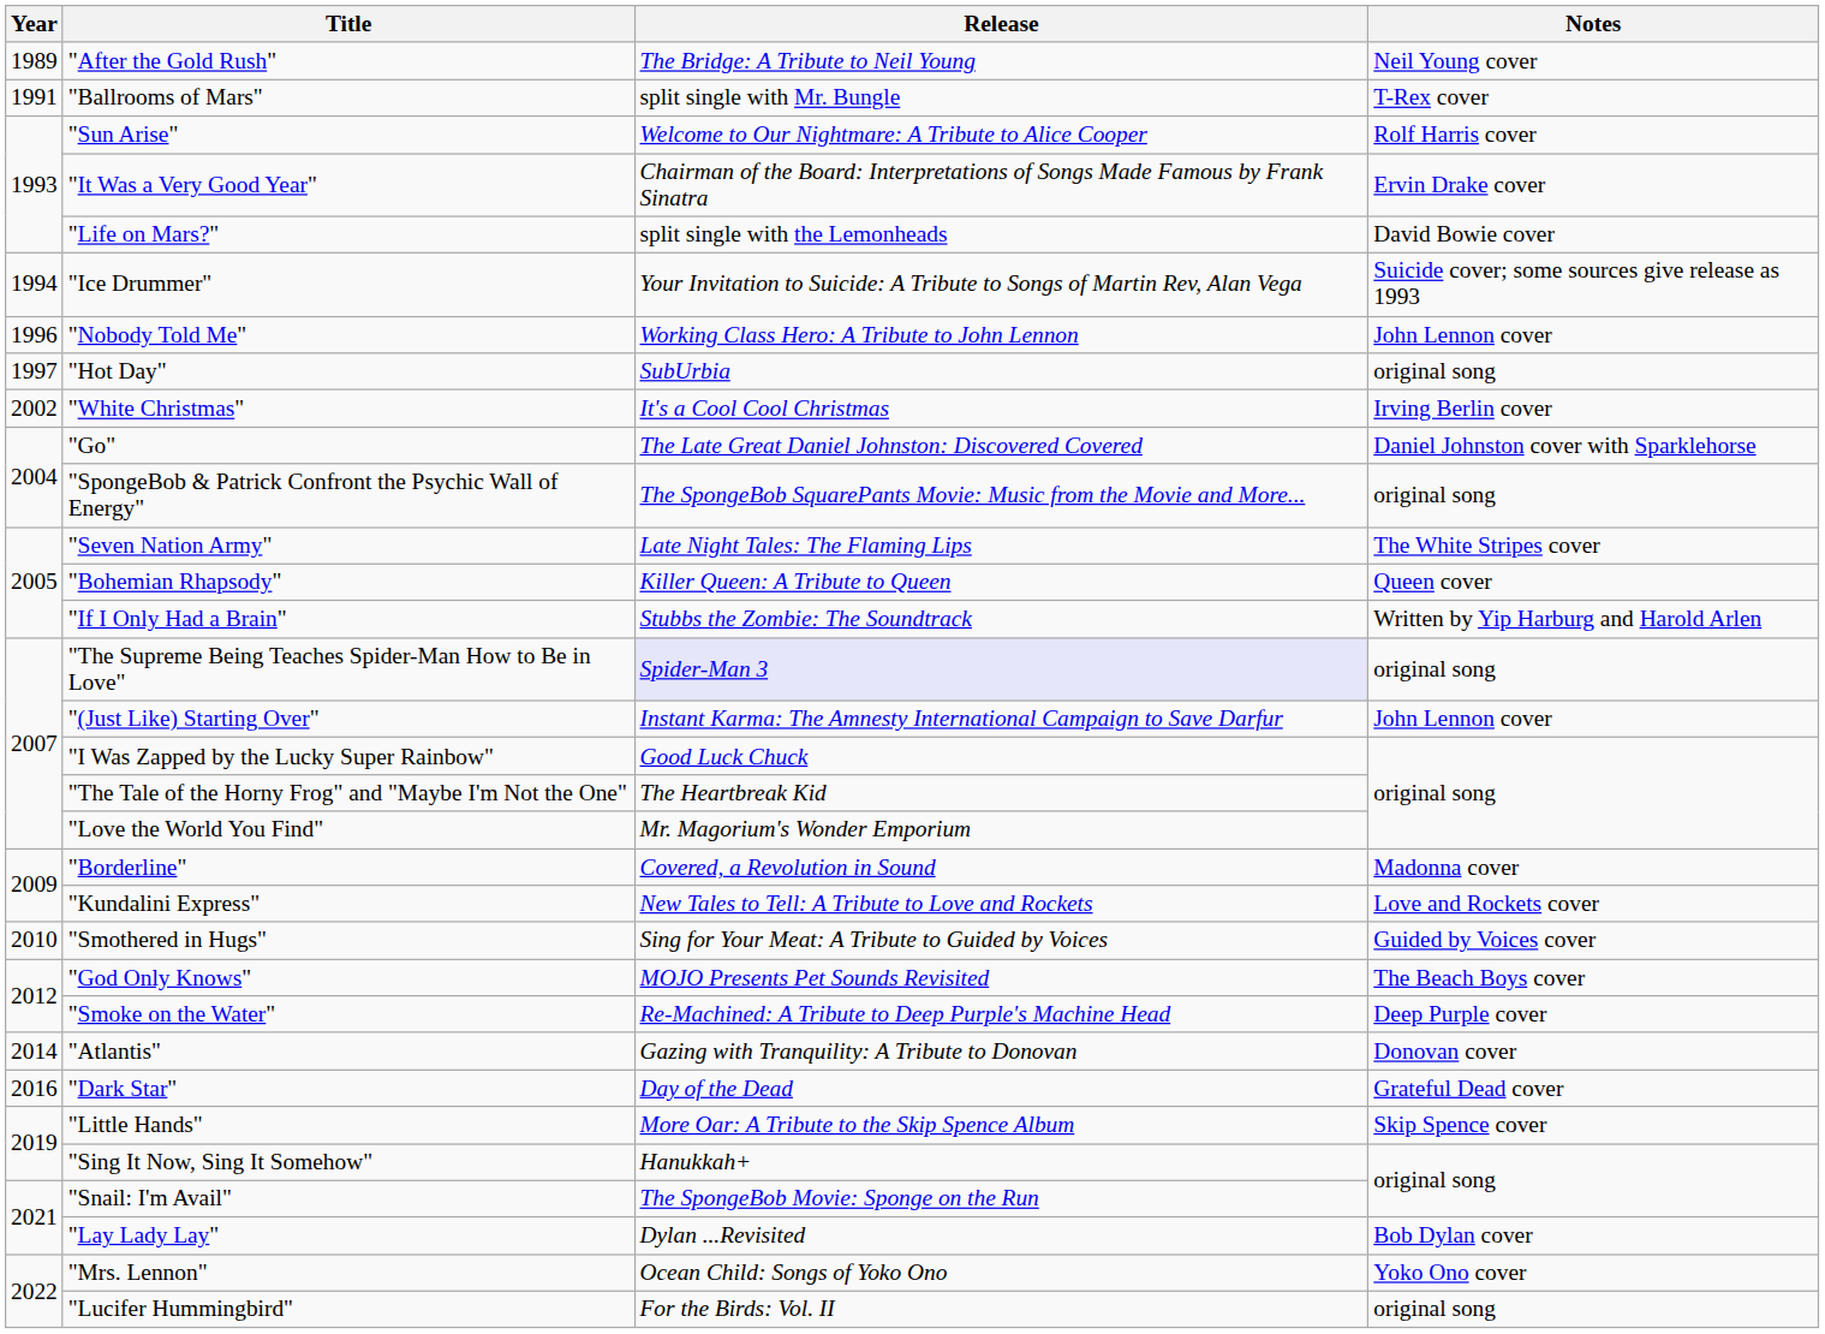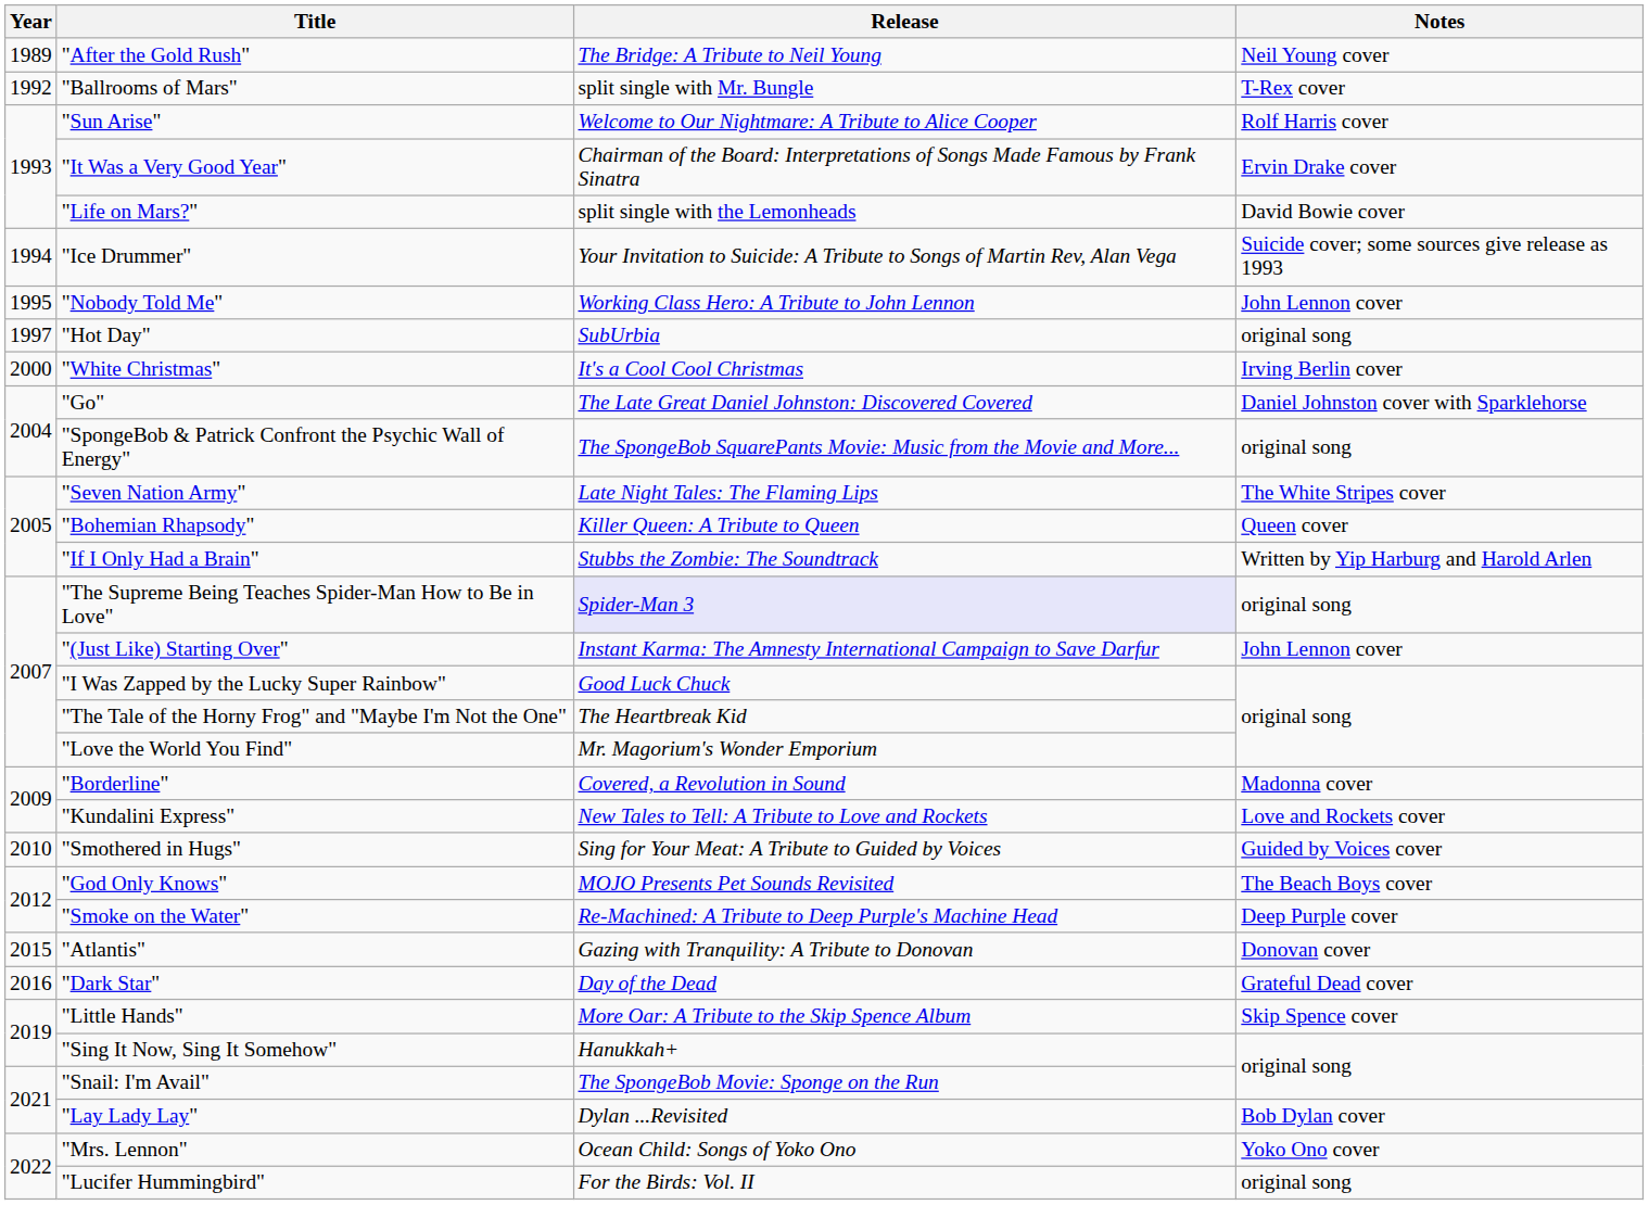 <table class="wikitable">
 <tr>
 <th>Year</th>
 <th>Title</th>
 <th>Release</th>
 <th>Notes</th>
 </tr>
 <tr>
 <td>1989</td>
 <td>"<a href='#'>After the Gold Rush</a>"</td>
 <td><em><a href='#'>The Bridge: A Tribute to Neil Young</a></em></td>
 <td><a href='#'>Neil Young</a> cover</td>
 </tr>
 <tr>
-<td>1991</td>
+<td>1992</td>
 <td>"Ballrooms of Mars"</td>
 <td>split single with <a href='#'>Mr. Bungle</a></td>
 <td><a href='#'>T-Rex</a> cover</td>
 </tr>
 <tr>
 <td rowspan="3">1993</td>
 <td>"<a href='#'>Sun Arise</a>"</td>
 <td><em><a href='#'>Welcome to Our Nightmare: A Tribute to Alice Cooper</a></em></td>
 <td><a href='#'>Rolf Harris</a> cover</td>
 </tr>
 <tr>
 <td>"<a href='#'>It Was a Very Good Year</a>"</td>
 <td><em>Chairman of the Board: Interpretations of Songs Made Famous by Frank Sinatra</em></td>
 <td><a href='#'>Ervin Drake</a> cover</td>
 </tr>
 <tr>
 <td>"<a href='#'>Life on Mars?</a>"</td>
 <td>split single with <a href='#'>the Lemonheads</a></td>
 <td>David Bowie cover</td>
 </tr>
 <tr>
 <td>1994</td>
 <td>"Ice Drummer"</td>
 <td><em>Your Invitation to Suicide: A Tribute to Songs of Martin Rev, Alan Vega</em></td>
 <td><a href='#'>Suicide</a> cover; some sources give release as 1993</td>
 </tr>
 <tr>
-<td>1996</td>
+<td>1995</td>
 <td>"<a href='#'>Nobody Told Me</a>"</td>
 <td><em><a href='#'>Working Class Hero: A Tribute to John Lennon</a></em></td>
 <td><a href='#'>John Lennon</a> cover</td>
 </tr>
 <tr>
 <td>1997</td>
 <td>"Hot Day"</td>
 <td><em><a href='#'>SubUrbia</a></em></td>
 <td>original song</td>
 </tr>
 <tr>
-<td>2002</td>
+<td>2000</td>
 <td>"<a href='#'>White Christmas</a>"</td>
 <td><em><a href='#'>It's a Cool Cool Christmas</a></em></td>
 <td><a href='#'>Irving Berlin</a> cover</td>
 </tr>
 <tr>
 <td rowspan="2">2004</td>
 <td>"Go"</td>
 <td><em><a href='#'>The Late Great Daniel Johnston: Discovered Covered</a></em></td>
 <td><a href='#'>Daniel Johnston</a> cover with <a href='#'>Sparklehorse</a></td>
 </tr>
 <tr>
 <td>"SpongeBob & Patrick Confront the Psychic Wall of Energy"</td>
 <td><em><a href='#'>The SpongeBob SquarePants Movie: Music from the Movie and More...</a></em></td>
 <td>original song</td>
 </tr>
 <tr>
 <td rowspan="3">2005</td>
 <td>"<a href='#'>Seven Nation Army</a>"</td>
 <td><em><a href='#'>Late Night Tales: The Flaming Lips</a></em></td>
 <td><a href='#'>The White Stripes</a> cover</td>
 </tr>
 <tr>
 <td>"<a href='#'>Bohemian Rhapsody</a>"</td>
 <td><em><a href='#'>Killer Queen: A Tribute to Queen</a></em></td>
 <td><a href='#'>Queen</a> cover</td>
 </tr>
 <tr>
 <td>"<a href='#'>If I Only Had a Brain</a>"</td>
 <td><em><a href='#'>Stubbs the Zombie: The Soundtrack</a></em></td>
 <td>Written by <a href='#'>Yip Harburg</a> and <a href='#'>Harold Arlen</a></td>
 </tr>
 <tr>
 <td rowspan="5">2007</td>
 <td>"The Supreme Being Teaches Spider-Man How to Be in Love"</td>
 <td style="background: lavender;"><em><a href='#'>Spider-Man 3</a></em></td>
 <td>original song</td>
 </tr>
 <tr>
 <td>"<a href='#'>(Just Like) Starting Over</a>"</td>
 <td><em><a href='#'>Instant Karma: The Amnesty International Campaign to Save Darfur</a></em></td>
 <td><a href='#'>John Lennon</a> cover</td>
 </tr>
 <tr>
 <td>"I Was Zapped by the Lucky Super Rainbow"</td>
 <td><em><a href='#'>Good Luck Chuck</a></em></td>
 <td rowspan="3">original song</td>
 </tr>
 <tr>
 <td>"The Tale of the Horny Frog" and "Maybe I'm Not the One"</td>
 <td><em>The Heartbreak Kid</em></td>
 </tr>
 <tr>
 <td>"Love the World You Find"</td>
 <td><em>Mr. Magorium's Wonder Emporium</em></td>
 </tr>
 <tr>
 <td rowspan="2">2009</td>
 <td>"<a href='#'>Borderline</a>"</td>
 <td><em><a href='#'>Covered, a Revolution in Sound</a></em></td>
 <td><a href='#'>Madonna</a> cover</td>
 </tr>
 <tr>
 <td>"Kundalini Express"</td>
 <td><em><a href='#'>New Tales to Tell: A Tribute to Love and Rockets</a></em></td>
 <td><a href='#'>Love and Rockets</a> cover</td>
 </tr>
 <tr>
 <td>2010</td>
 <td>"Smothered in Hugs"</td>
 <td><em>Sing for Your Meat: A Tribute to Guided by Voices</em></td>
 <td><a href='#'>Guided by Voices</a> cover</td>
 </tr>
 <tr>
 <td rowspan="2">2012</td>
 <td>"<a href='#'>God Only Knows</a>"</td>
 <td><em><a href='#'>MOJO Presents Pet Sounds Revisited</a></em></td>
 <td><a href='#'>The Beach Boys</a> cover</td>
 </tr>
 <tr>
 <td>"<a href='#'>Smoke on the Water</a>"</td>
 <td><em><a href='#'>Re-Machined: A Tribute to Deep Purple's Machine Head</a></em></td>
 <td><a href='#'>Deep Purple</a> cover</td>
 </tr>
 <tr>
-<td>2014</td>
+<td>2015</td>
 <td>"Atlantis"</td>
 <td><em>Gazing with Tranquility: A Tribute to Donovan</em></td>
 <td><a href='#'>Donovan</a> cover</td>
 </tr>
 <tr>
 <td>2016</td>
 <td>"<a href='#'>Dark Star</a>"</td>
 <td><em><a href='#'>Day of the Dead</a></em></td>
 <td><a href='#'>Grateful Dead</a> cover</td>
 </tr>
 <tr>
 <td rowspan="2">2019</td>
 <td>"Little Hands"</td>
 <td><em><a href='#'>More Oar: A Tribute to the Skip Spence Album</a></em></td>
 <td><a href='#'>Skip Spence</a> cover</td>
 </tr>
 <tr>
 <td>"Sing It Now, Sing It Somehow"</td>
 <td><em>Hanukkah+</em></td>
 <td rowspan="2">original song</td>
 </tr>
 <tr>
 <td rowspan="2">2021</td>
 <td>"Snail: I'm Avail"</td>
 <td><em><a href='#'>The SpongeBob Movie: Sponge on the Run</a></em></td>
 </tr>
 <tr>
 <td>"<a href='#'>Lay Lady Lay</a>"</td>
 <td><em>Dylan ...Revisited</em></td>
 <td><a href='#'>Bob Dylan</a> cover</td>
 </tr>
 <tr>
 <td rowspan="2">2022</td>
 <td>"Mrs. Lennon"</td>
 <td><em>Ocean Child: Songs of Yoko Ono</em></td>
 <td><a href='#'>Yoko Ono</a> cover</td>
 </tr>
 <tr>
 <td>"Lucifer Hummingbird"</td>
 <td><em>For the Birds: Vol. II</em></td>
 <td>original song</td>
 </tr>
 </table>
